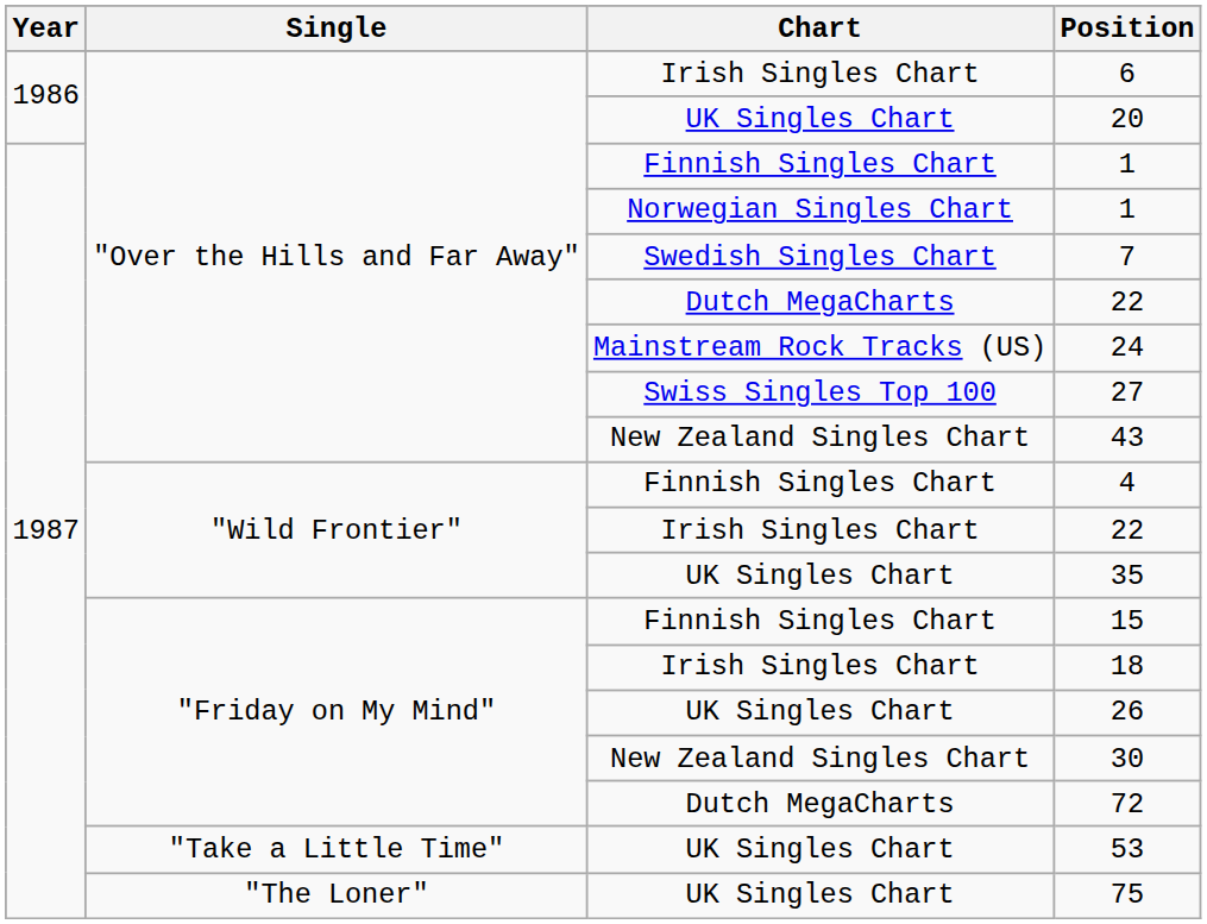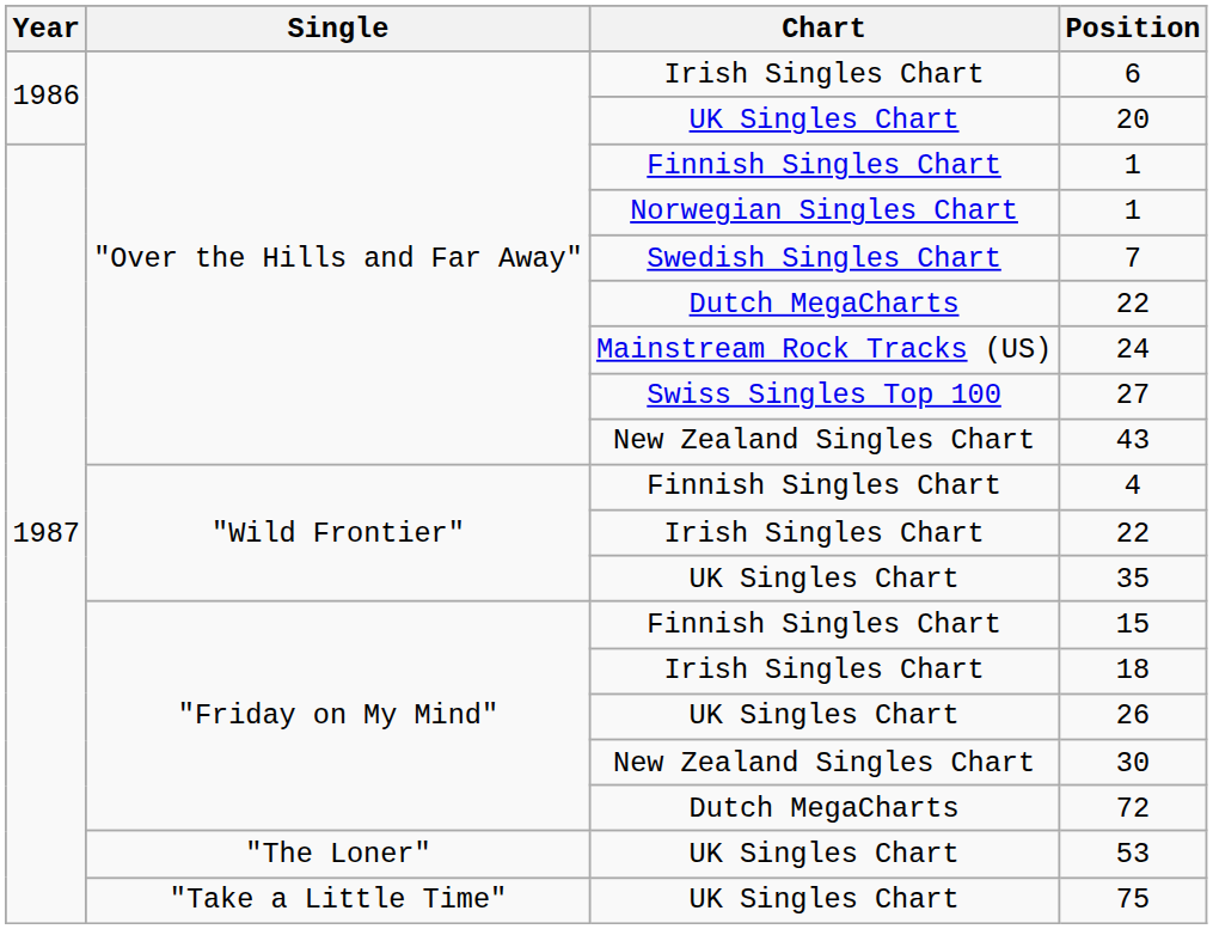 <table class="wikitable">
 <tr>
 <th>Year</th>
 <th>Single</th>
 <th>Chart</th>
 <th>Position</th>
 </tr>
 <tr>
 <td align="center" rowspan="2">1986</td>
 <td align="center" rowspan="9">"Over the Hills and Far Away"</td>
 <td align="center">Irish Singles Chart</td>
 <td align="center">6</td>
 </tr>
 <tr>
 <td align="center"><a href='#'>UK Singles Chart</a></td>
 <td align="center">20</td>
 </tr>
 <tr>
 <td align="center" rowspan="17">1987</td>
 <td align="center"><a href='#'>Finnish Singles Chart</a></td>
 <td align="center">1</td>
 </tr>
 <tr>
 <td align="center"><a href='#'>Norwegian Singles Chart</a></td>
 <td align="center">1</td>
 </tr>
 <tr>
 <td align="center"><a href='#'>Swedish Singles Chart</a></td>
 <td align="center">7</td>
 </tr>
 <tr>
 <td align="center"><a href='#'>Dutch MegaCharts</a></td>
 <td align="center">22</td>
 </tr>
 <tr>
 <td align="center"><a href='#'>Mainstream Rock Tracks</a> (US)</td>
 <td align="center">24</td>
 </tr>
 <tr>
 <td align="center"><a href='#'>Swiss Singles Top 100</a></td>
 <td align="center">27</td>
 </tr>
 <tr>
 <td align="center">New Zealand Singles Chart</td>
 <td align="center">43</td>
 </tr>
 <tr>
 <td align="center" rowspan="3">"Wild Frontier"</td>
 <td align="center">Finnish Singles Chart</td>
 <td align="center">4</td>
 </tr>
 <tr>
 <td align="center">Irish Singles Chart</td>
 <td align="center">22</td>
 </tr>
 <tr>
 <td align="center">UK Singles Chart</td>
 <td align="center">35</td>
 </tr>
 <tr>
 <td align="center" rowspan="5">"Friday on My Mind"</td>
 <td align="center">Finnish Singles Chart</td>
 <td align="center">15</td>
 </tr>
 <tr>
 <td align="center">Irish Singles Chart</td>
 <td align="center">18</td>
 </tr>
 <tr>
 <td align="center">UK Singles Chart</td>
 <td align="center">26</td>
 </tr>
 <tr>
 <td align="center">New Zealand Singles Chart</td>
 <td align="center">30</td>
 </tr>
 <tr>
 <td align="center">Dutch MegaCharts</td>
 <td align="center">72</td>
 </tr>
 <tr>
-<td align="center">"Take a Little Time"</td>
+<td align="center">"The Loner"</td>
 <td align="center">UK Singles Chart</td>
 <td align="center">53</td>
 </tr>
 <tr>
-<td align="center">"The Loner"</td>
+<td align="center">"Take a Little Time"</td>
 <td align="center">UK Singles Chart</td>
 <td align="center">75</td>
 </tr>
 </table>
